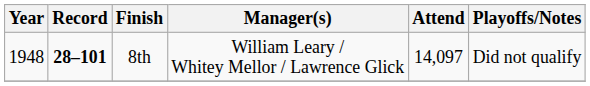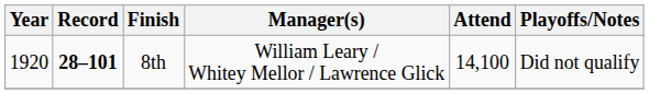 <table class="wikitable" style="text-align:center">
 <tr>
 <th>Year</th>
 <th>Record</th>
 <th>Finish</th>
 <th>Manager(s)</th>
 <th>Attend</th>
 <th>Playoffs/Notes</th>
 </tr>
 <tr>
-<td>1948</td>
+<td>1920</td>
 <td><strong>28–101</strong></td>
 <td>8th</td>
 <td>William Leary /<br> Whitey Mellor / Lawrence Glick</td>
-<td>14,097</td>
+<td>14,100</td>
 <td>Did not qualify</td>
 </tr>
 <tr>
 </tr>
 </table>
